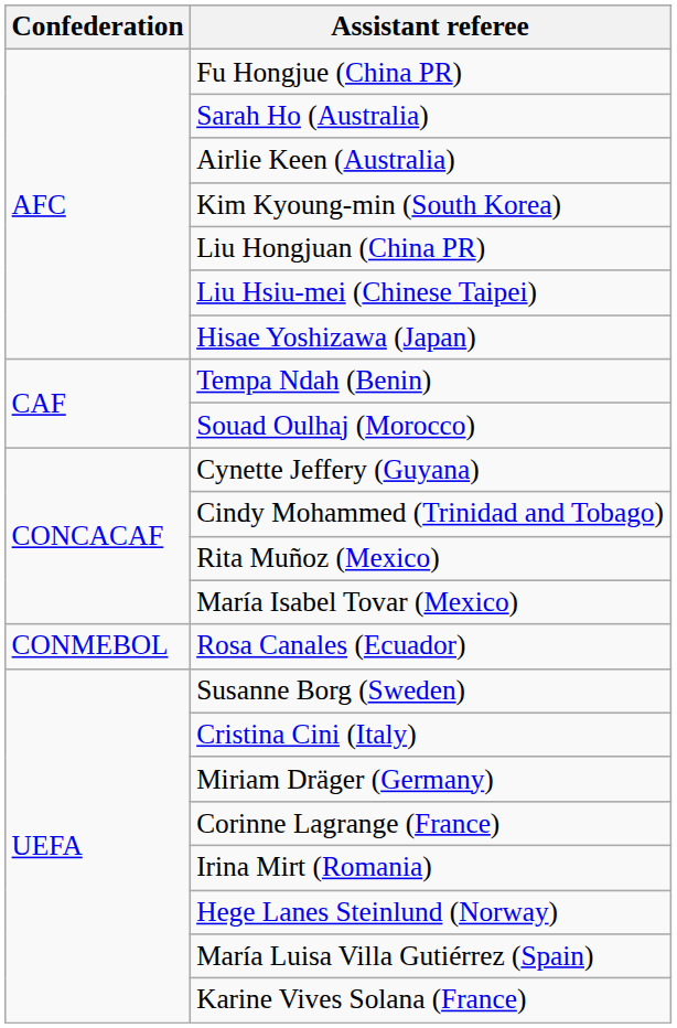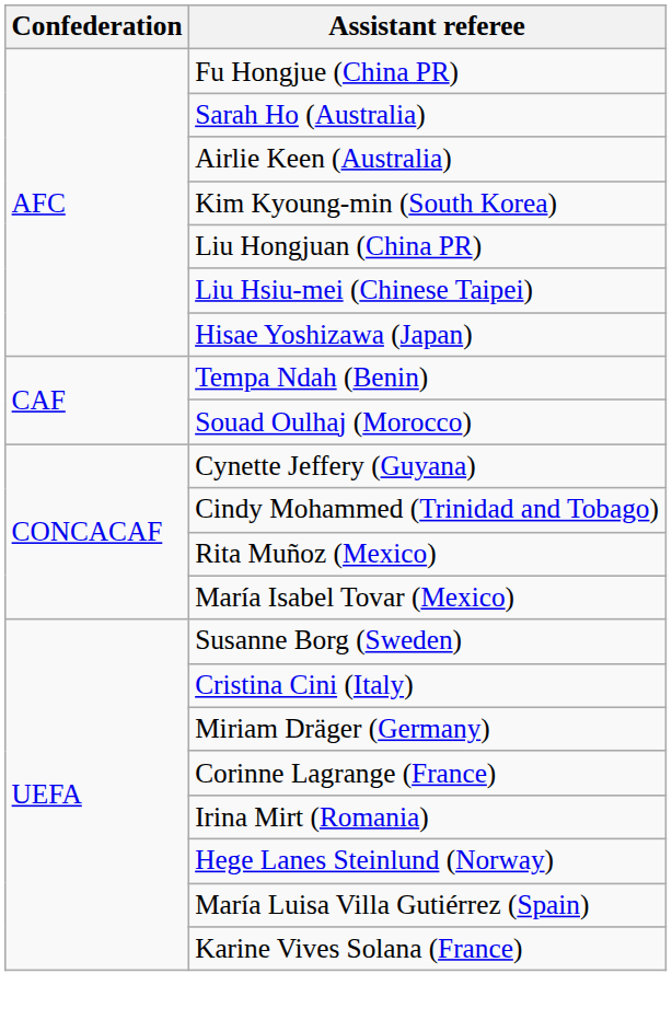 <table class="wikitable">
 <tr>
 <th>Confederation</th>
 <th>Assistant referee</th>
 </tr>
 <tr>
 <td rowspan="7"><a href='#'>AFC</a></td>
 <td>Fu Hongjue (<a href='#'>China PR</a>)</td>
 </tr>
 <tr>
 <td><a href='#'>Sarah Ho</a> (<a href='#'>Australia</a>)</td>
 </tr>
 <tr>
 <td>Airlie Keen (<a href='#'>Australia</a>)</td>
 </tr>
 <tr>
 <td>Kim Kyoung-min (<a href='#'>South Korea</a>)</td>
 </tr>
 <tr>
 <td>Liu Hongjuan (<a href='#'>China PR</a>)</td>
 </tr>
 <tr>
 <td><a href='#'>Liu Hsiu-mei</a> (<a href='#'>Chinese Taipei</a>)</td>
 </tr>
 <tr>
 <td><a href='#'>Hisae Yoshizawa</a> (<a href='#'>Japan</a>)</td>
 </tr>
 <tr>
 <td rowspan="2"><a href='#'>CAF</a></td>
 <td><a href='#'>Tempa Ndah</a> (<a href='#'>Benin</a>)</td>
 </tr>
 <tr>
 <td><a href='#'>Souad Oulhaj</a> (<a href='#'>Morocco</a>)</td>
 </tr>
 <tr>
 <td rowspan="4"><a href='#'>CONCACAF</a></td>
 <td>Cynette Jeffery (<a href='#'>Guyana</a>)</td>
 </tr>
 <tr>
 <td>Cindy Mohammed (<a href='#'>Trinidad and Tobago</a>)</td>
 </tr>
 <tr>
 <td>Rita Muñoz (<a href='#'>Mexico</a>)</td>
 </tr>
 <tr>
 <td>María Isabel Tovar (<a href='#'>Mexico</a>)</td>
 </tr>
 <tr>
-<td><a href='#'>CONMEBOL</a></td>
-<td><a href='#'>Rosa Canales</a> (<a href='#'>Ecuador</a>)</td>
-</tr>
-<tr>
 <td rowspan="8"><a href='#'>UEFA</a></td>
 <td>Susanne Borg (<a href='#'>Sweden</a>)</td>
 </tr>
 <tr>
 <td><a href='#'>Cristina Cini</a> (<a href='#'>Italy</a>)</td>
 </tr>
 <tr>
 <td>Miriam Dräger (<a href='#'>Germany</a>)</td>
 </tr>
 <tr>
 <td>Corinne Lagrange (<a href='#'>France</a>)</td>
 </tr>
 <tr>
 <td>Irina Mirt (<a href='#'>Romania</a>)</td>
 </tr>
 <tr>
 <td><a href='#'>Hege Lanes Steinlund</a> (<a href='#'>Norway</a>)</td>
 </tr>
 <tr>
 <td>María Luisa Villa Gutiérrez (<a href='#'>Spain</a>)</td>
 </tr>
 <tr>
 <td>Karine Vives Solana (<a href='#'>France</a>)</td>
 </tr>
 </table>
